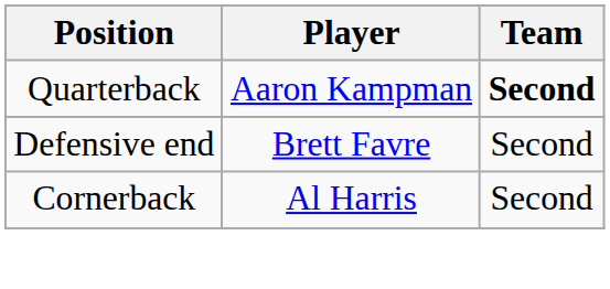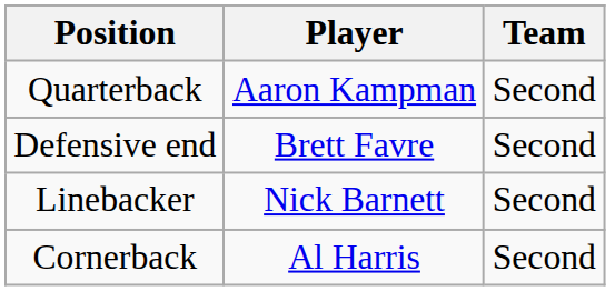 <table class="wikitable">
 <tr>
 <th>Position</th>
 <th>Player</th>
 <th>Team</th>
 </tr>
 <tr style="background:#ffddoo; text-align:center;">
 <td>Quarterback</td>
 <td><a href='#'>Aaron Kampman</a></td>
-<td><strong>Second</strong></td>
+<td>Second</td>
 </tr>
 <tr style="background:#ffddoo; text-align:center;">
 <td>Defensive end</td>
 <td><a href='#'>Brett Favre</a></td>
+<td>Second</td>
+</tr>
+<tr style="background:#ffddoo; text-align:center;">
+<td>Linebacker</td>
+<td><a href='#'>Nick Barnett</a></td>
 <td>Second</td>
 </tr>
 <tr style="background:#ffddoo; text-align:center;">
 <td>Cornerback</td>
 <td><a href='#'>Al Harris</a></td>
 <td>Second</td>
 </tr>
 </table>
